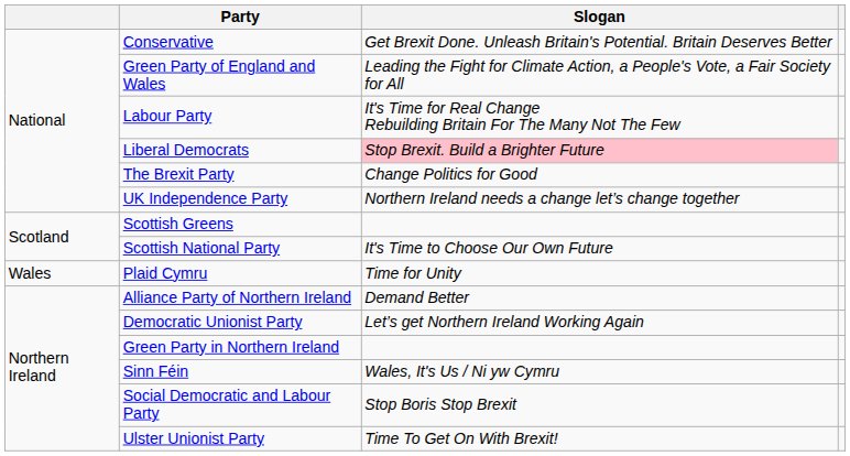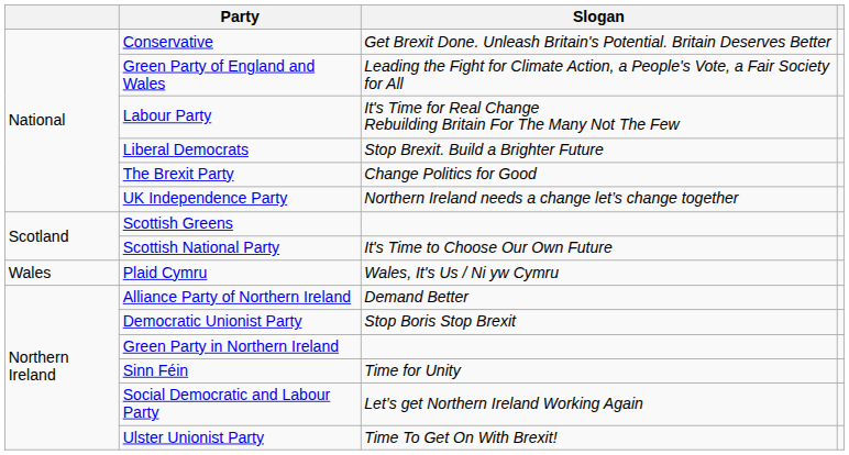 <table class="wikitable">
 <tr>
 <th></th>
 <th>Party</th>
 <th>Slogan</th>
 <th></th>
 </tr>
 <tr>
 <td rowspan="6">National</td>
 <td><a href='#'>Conservative</a></td>
 <td><em>Get Brexit Done. Unleash Britain's Potential. Britain Deserves Better</em></td>
 <td></td>
 </tr>
 <tr>
 <td><a href='#'>Green Party of England and Wales</a></td>
 <td><em>Leading the Fight for Climate Action, a People's Vote, a Fair Society for All</em></td>
 <td></td>
 </tr>
 <tr>
 <td><a href='#'>Labour Party</a></td>
 <td><em>It's Time for Real Change</em><br><em>Rebuilding Britain For The Many Not The Few</em></td>
 <td></td>
 </tr>
 <tr>
 <td><a href='#'>Liberal Democrats</a></td>
-<td style="background: pink;"><em>Stop Brexit. Build a Brighter Future</em></td>
+<td><em>Stop Brexit. Build a Brighter Future</em></td>
 <td></td>
 </tr>
 <tr>
 <td><a href='#'>The Brexit Party</a></td>
 <td><em>Change Politics for Good</em></td>
 <td></td>
 </tr>
 <tr>
 <td><a href='#'>UK Independence Party</a></td>
 <td><em>Northern Ireland needs a change let’s change together</em></td>
 <td></td>
 </tr>
 <tr>
 <td rowspan="2">Scotland</td>
 <td><a href='#'>Scottish Greens</a></td>
 <td></td>
 <td></td>
 </tr>
 <tr>
 <td><a href='#'>Scottish National Party</a></td>
 <td><em>It's Time to Choose Our Own Future</em></td>
 <td></td>
 </tr>
 <tr>
 <td>Wales</td>
 <td><a href='#'>Plaid Cymru</a></td>
-<td><em>Time for Unity</em></td>
+<td><em>Wales, It's Us / Ni yw Cymru</em></td>
 <td></td>
 </tr>
 <tr>
 <td rowspan="8">Northern Ireland</td>
 <td><a href='#'>Alliance Party of Northern Ireland</a></td>
 <td><em>Demand Better</em></td>
 <td></td>
 </tr>
 <tr>
 <td><a href='#'>Democratic Unionist Party</a></td>
-<td><em>Let’s get Northern Ireland Working Again</em></td>
+<td><em>Stop Boris Stop Brexit</em></td>
 <td></td>
 </tr>
 <tr>
 <td><a href='#'>Green Party in Northern Ireland</a></td>
 <td></td>
 <td></td>
 </tr>
 <tr>
 <td><a href='#'>Sinn Féin</a></td>
-<td><em>Wales, It's Us / Ni yw Cymru</em></td>
+<td><em>Time for Unity</em></td>
 <td></td>
 </tr>
 <tr>
 <td><a href='#'>Social Democratic and Labour Party</a></td>
-<td><em>Stop Boris Stop Brexit</em></td>
+<td><em>Let’s get Northern Ireland Working Again</em></td>
 <td></td>
 </tr>
 <tr>
 <td><a href='#'>Ulster Unionist Party</a></td>
 <td><em>Time To Get On With Brexit!</em></td>
 <td></td>
 </tr>
 </table>
